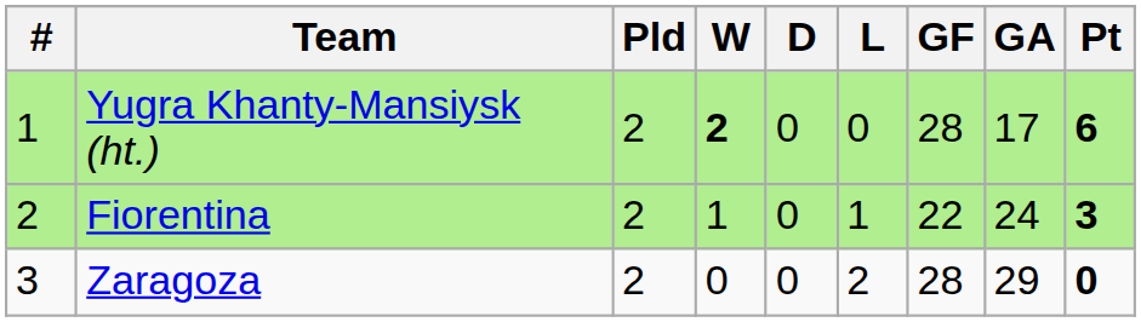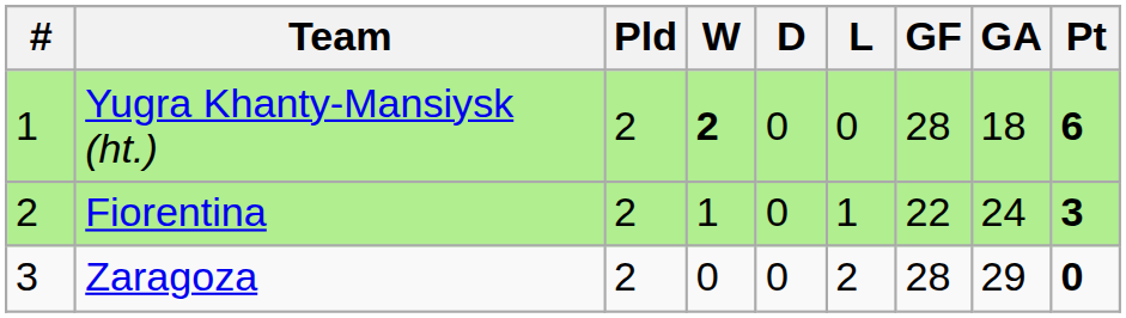 <table class=wikitable>
 <tr align=center>
 </tr>
 <tr>
 <th width=20>#</th>
 <th width=200>Team</th>
 <th width=20>Pld</th>
 <th width=20>W</th>
 <th width=20>D</th>
 <th width=20>L</th>
 <th width=20>GF</th>
 <th width=20>GA</th>
 <th width=20>Pt</th>
 </tr>
 <tr bgcolor=B0EE90>
 <td>1</td>
 <td align="left"> <a href='#'>Yugra Khanty-Mansiysk</a> <em>(ht.)</em></td>
 <td>2</td>
 <td><strong>2</strong></td>
 <td>0</td>
 <td>0</td>
 <td>28</td>
-<td>17</td>
+<td>18</td>
 <td><strong>6</strong></td>
 </tr>
 <tr bgcolor=B0EE90>
 <td>2</td>
 <td align="left"> <a href='#'>Fiorentina</a></td>
 <td>2</td>
 <td>1</td>
 <td>0</td>
 <td>1</td>
 <td>22</td>
 <td>24</td>
 <td><strong>3</strong></td>
 </tr>
 <tr bgcolor=>
 <td>3</td>
 <td align="left"> <a href='#'>Zaragoza</a></td>
 <td>2</td>
 <td>0</td>
 <td>0</td>
 <td>2</td>
 <td>28</td>
 <td>29</td>
 <td><strong>0</strong></td>
 </tr>
 </table>
